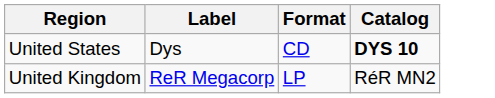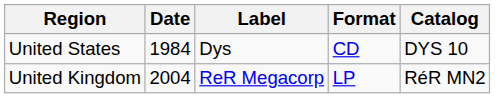 <table class="wikitable">
 <tr>
 <th>Region</th>
+<th>Date</th>
 <th>Label</th>
 <th>Format</th>
 <th>Catalog</th>
 </tr>
 <tr>
 <td>United States</td>
+<td>1984</td>
 <td>Dys</td>
 <td><a href='#'>CD</a></td>
-<td><strong>DYS 10</strong></td>
+<td>DYS 10</td>
 </tr>
 <tr>
 <td>United Kingdom</td>
+<td>2004</td>
 <td><a href='#'>ReR Megacorp</a></td>
 <td><a href='#'>LP</a></td>
 <td>RéR MN2</td>
 </tr>
 </table>
